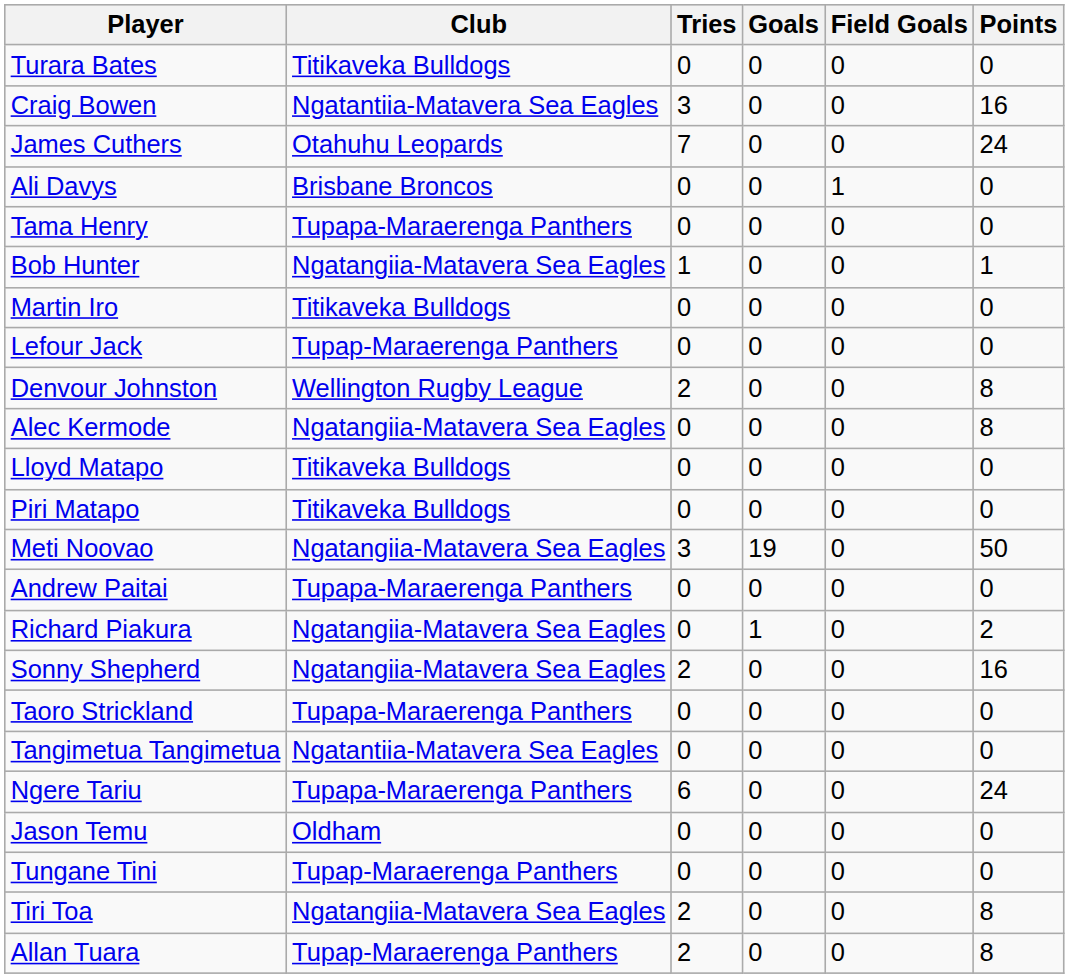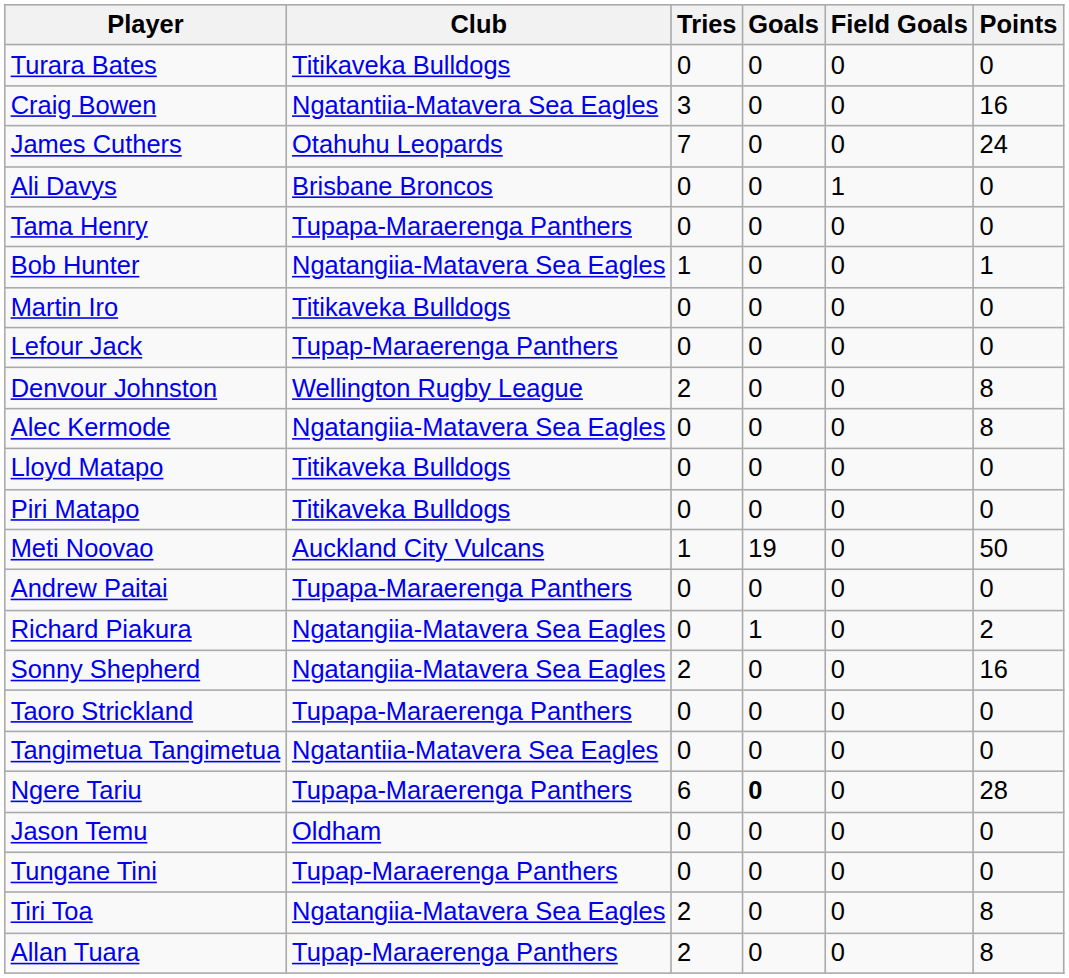 <table class="wikitable">
 <tr>
 <th>Player</th>
 <th>Club</th>
 <th>Tries</th>
 <th>Goals</th>
 <th>Field Goals</th>
 <th>Points</th>
 </tr>
 <tr>
 <td><a href='#'>Turara Bates</a></td>
 <td><a href='#'>Titikaveka Bulldogs</a></td>
 <td>0</td>
 <td>0</td>
 <td>0</td>
 <td>0</td>
 </tr>
 <tr>
 <td><a href='#'>Craig Bowen</a></td>
 <td><a href='#'>Ngatantiia-Matavera Sea Eagles</a></td>
 <td>3</td>
 <td>0</td>
 <td>0</td>
 <td>16</td>
 </tr>
 <tr>
 <td><a href='#'>James Cuthers</a></td>
 <td><a href='#'>Otahuhu Leopards</a></td>
 <td>7</td>
 <td>0</td>
 <td>0</td>
 <td>24</td>
 </tr>
 <tr>
 <td><a href='#'>Ali Davys</a></td>
 <td><a href='#'>Brisbane Broncos</a></td>
 <td>0</td>
 <td>0</td>
 <td>1</td>
 <td>0</td>
 </tr>
 <tr>
 <td><a href='#'>Tama Henry</a></td>
 <td><a href='#'>Tupapa-Maraerenga Panthers</a></td>
 <td>0</td>
 <td>0</td>
 <td>0</td>
 <td>0</td>
 </tr>
 <tr>
 <td><a href='#'>Bob Hunter</a></td>
 <td><a href='#'>Ngatangiia-Matavera Sea Eagles</a></td>
 <td>1</td>
 <td>0</td>
 <td>0</td>
 <td>1</td>
 </tr>
 <tr>
 <td><a href='#'>Martin Iro</a></td>
 <td><a href='#'>Titikaveka Bulldogs</a></td>
 <td>0</td>
 <td>0</td>
 <td>0</td>
 <td>0</td>
 </tr>
 <tr>
 <td><a href='#'>Lefour Jack</a></td>
 <td><a href='#'>Tupap-Maraerenga Panthers</a></td>
 <td>0</td>
 <td>0</td>
 <td>0</td>
 <td>0</td>
 </tr>
 <tr>
 <td><a href='#'>Denvour Johnston</a></td>
 <td><a href='#'>Wellington Rugby League</a></td>
 <td>2</td>
 <td>0</td>
 <td>0</td>
 <td>8</td>
 </tr>
 <tr>
 <td><a href='#'>Alec Kermode</a></td>
 <td><a href='#'>Ngatangiia-Matavera Sea Eagles</a></td>
 <td>0</td>
 <td>0</td>
 <td>0</td>
 <td>8</td>
 </tr>
 <tr>
 <td><a href='#'>Lloyd Matapo</a></td>
 <td><a href='#'>Titikaveka Bulldogs</a></td>
 <td>0</td>
 <td>0</td>
 <td>0</td>
 <td>0</td>
 </tr>
 <tr>
 <td><a href='#'>Piri Matapo</a></td>
 <td><a href='#'>Titikaveka Bulldogs</a></td>
 <td>0</td>
 <td>0</td>
 <td>0</td>
 <td>0</td>
 </tr>
 <tr>
 <td><a href='#'>Meti Noovao</a></td>
-<td><a href='#'>Ngatangiia-Matavera Sea Eagles</a></td>
-<td>3</td>
+<td><a href='#'>Auckland City Vulcans</a></td>
+<td>1</td>
 <td>19</td>
 <td>0</td>
 <td>50</td>
 </tr>
 <tr>
 <td><a href='#'>Andrew Paitai</a></td>
 <td><a href='#'>Tupapa-Maraerenga Panthers</a></td>
 <td>0</td>
 <td>0</td>
 <td>0</td>
 <td>0</td>
 </tr>
 <tr>
 <td><a href='#'>Richard Piakura</a></td>
 <td><a href='#'>Ngatangiia-Matavera Sea Eagles</a></td>
 <td>0</td>
 <td>1</td>
 <td>0</td>
 <td>2</td>
 </tr>
 <tr>
 <td><a href='#'>Sonny Shepherd</a></td>
 <td><a href='#'>Ngatangiia-Matavera Sea Eagles</a></td>
 <td>2</td>
 <td>0</td>
 <td>0</td>
 <td>16</td>
 </tr>
 <tr>
 <td><a href='#'>Taoro Strickland</a></td>
 <td><a href='#'>Tupapa-Maraerenga Panthers</a></td>
 <td>0</td>
 <td>0</td>
 <td>0</td>
 <td>0</td>
 </tr>
 <tr>
 <td><a href='#'>Tangimetua Tangimetua</a></td>
 <td><a href='#'>Ngatantiia-Matavera Sea Eagles</a></td>
 <td>0</td>
 <td>0</td>
 <td>0</td>
 <td>0</td>
 </tr>
 <tr>
 <td><a href='#'>Ngere Tariu</a></td>
 <td><a href='#'>Tupapa-Maraerenga Panthers</a></td>
 <td>6</td>
+<td><strong>0</strong></td>
 <td>0</td>
-<td>0</td>
-<td>24</td>
+<td>28</td>
 </tr>
 <tr>
 <td><a href='#'>Jason Temu</a></td>
 <td><a href='#'>Oldham</a></td>
 <td>0</td>
 <td>0</td>
 <td>0</td>
 <td>0</td>
 </tr>
 <tr>
 <td><a href='#'>Tungane Tini</a></td>
 <td><a href='#'>Tupap-Maraerenga Panthers</a></td>
 <td>0</td>
 <td>0</td>
 <td>0</td>
 <td>0</td>
 </tr>
 <tr>
 <td><a href='#'>Tiri Toa</a></td>
 <td><a href='#'>Ngatangiia-Matavera Sea Eagles</a></td>
 <td>2</td>
 <td>0</td>
 <td>0</td>
 <td>8</td>
 </tr>
 <tr>
 <td><a href='#'>Allan Tuara</a></td>
 <td><a href='#'>Tupap-Maraerenga Panthers</a></td>
 <td>2</td>
 <td>0</td>
 <td>0</td>
 <td>8</td>
 </tr>
 </table>
